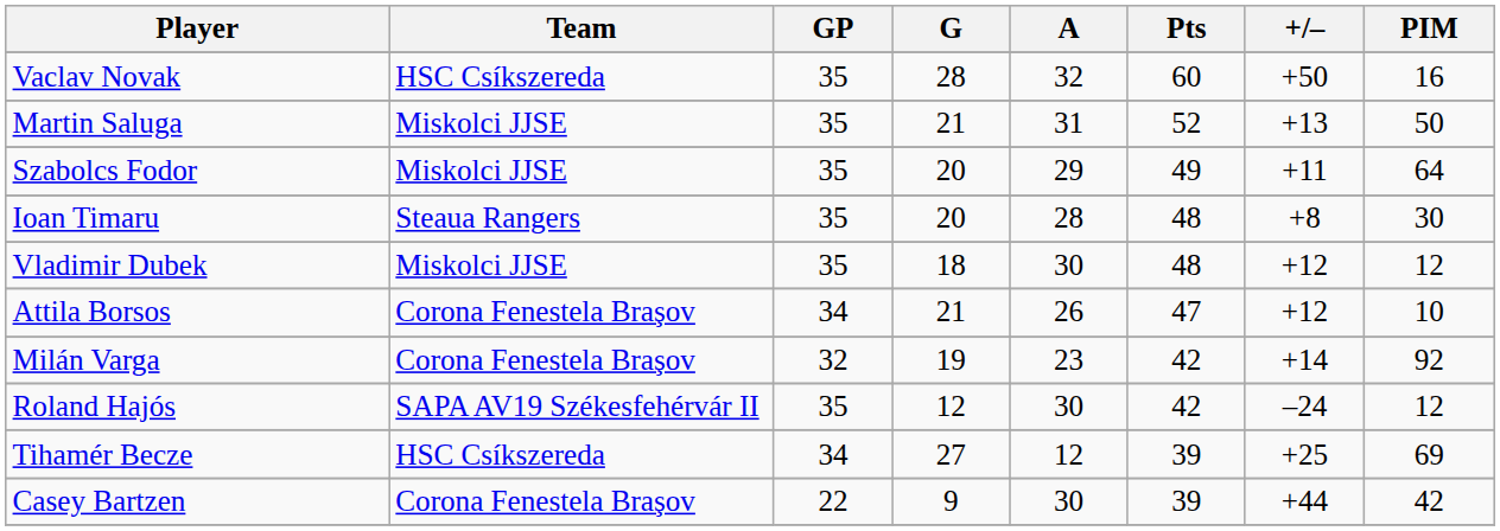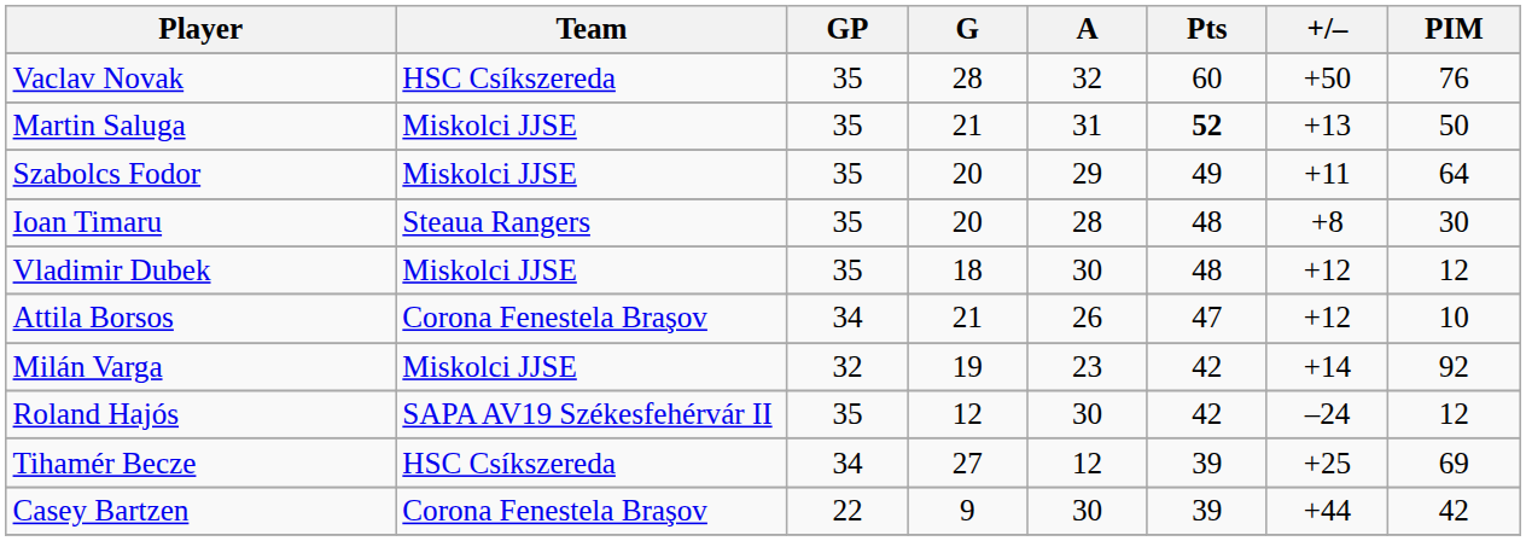 <table class="wikitable sortable" width=800>
 <tr>
 <th bgcolor="#DDDDFF" width="13%">Player</th>
 <th bgcolor="#DDDDFF" width="13%">Team</th>
 <th bgcolor="#DDDDFF" width="4%">GP</th>
 <th bgcolor="#DDDDFF" width="4%">G</th>
 <th bgcolor="#DDDDFF" width="4%">A</th>
 <th bgcolor="#DDDDFF" width="4%">Pts</th>
 <th bgcolor="#DDDDFF" width="4%">+/–</th>
 <th bgcolor="#DDDDFF" width="4%">PIM</th>
 </tr>
 <tr>
 </tr>
 <tr align=center bgcolor=>
 <td align=left><a href='#'>Vaclav Novak</a></td>
 <td align=left><a href='#'>HSC Csíkszereda</a></td>
 <td>35</td>
 <td>28</td>
 <td>32</td>
 <td>60</td>
 <td>+50</td>
-<td>16</td>
+<td>76</td>
 </tr>
 <tr>
 </tr>
 <tr align=center bgcolor=>
 <td align=left><a href='#'>Martin Saluga</a></td>
 <td align=left><a href='#'>Miskolci JJSE</a></td>
 <td>35</td>
 <td>21</td>
 <td>31</td>
-<td>52</td>
+<td><strong>52</strong></td>
 <td>+13</td>
 <td>50</td>
 </tr>
 <tr>
 </tr>
 <tr align=center bgcolor=>
 <td align=left><a href='#'>Szabolcs Fodor</a></td>
 <td align=left><a href='#'>Miskolci JJSE</a></td>
 <td>35</td>
 <td>20</td>
 <td>29</td>
 <td>49</td>
 <td>+11</td>
 <td>64</td>
 </tr>
 <tr>
 </tr>
 <tr align=center bgcolor=>
 <td align=left><a href='#'>Ioan Timaru</a></td>
 <td align=left><a href='#'>Steaua Rangers</a></td>
 <td>35</td>
 <td>20</td>
 <td>28</td>
 <td>48</td>
 <td>+8</td>
 <td>30</td>
 </tr>
 <tr>
 </tr>
 <tr align=center bgcolor=>
 <td align=left><a href='#'>Vladimir Dubek</a></td>
 <td align=left><a href='#'>Miskolci JJSE</a></td>
 <td>35</td>
 <td>18</td>
 <td>30</td>
 <td>48</td>
 <td>+12</td>
 <td>12</td>
 </tr>
 <tr>
 </tr>
 <tr align=center bgcolor=>
 <td align=left><a href='#'>Attila Borsos</a></td>
 <td align=left><a href='#'>Corona Fenestela Braşov</a></td>
 <td>34</td>
 <td>21</td>
 <td>26</td>
 <td>47</td>
 <td>+12</td>
 <td>10</td>
 </tr>
 <tr>
 </tr>
 <tr align=center bgcolor=>
 <td align=left><a href='#'>Milán Varga</a></td>
-<td align=left><a href='#'>Corona Fenestela Braşov</a></td>
+<td align=left><a href='#'>Miskolci JJSE</a></td>
 <td>32</td>
 <td>19</td>
 <td>23</td>
 <td>42</td>
 <td>+14</td>
 <td>92</td>
 </tr>
 <tr>
 </tr>
 <tr align=center bgcolor=>
 <td align=left><a href='#'>Roland Hajós</a></td>
 <td align=left><a href='#'>SAPA AV19 Székesfehérvár II</a></td>
 <td>35</td>
 <td>12</td>
 <td>30</td>
 <td>42</td>
 <td>–24</td>
 <td>12</td>
 </tr>
 <tr>
 </tr>
 <tr align=center bgcolor=>
 <td align=left><a href='#'>Tihamér Becze</a></td>
 <td align=left><a href='#'>HSC Csíkszereda</a></td>
 <td>34</td>
 <td>27</td>
 <td>12</td>
 <td>39</td>
 <td>+25</td>
 <td>69</td>
 </tr>
 <tr>
 </tr>
 <tr align=center bgcolor=>
 <td align=left><a href='#'>Casey Bartzen</a></td>
 <td align=left><a href='#'>Corona Fenestela Braşov</a></td>
 <td>22</td>
 <td>9</td>
 <td>30</td>
 <td>39</td>
 <td>+44</td>
 <td>42</td>
 </tr>
 <tr>
 </tr>
 </table>
